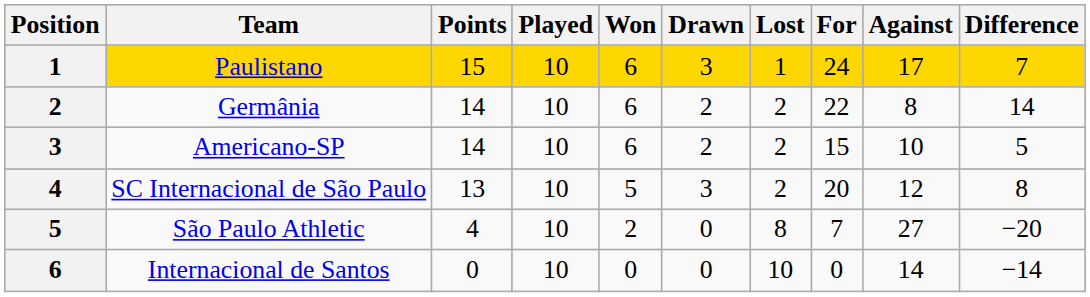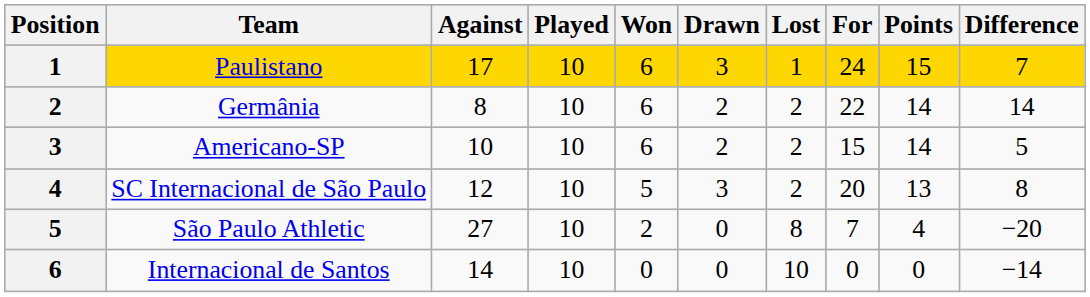 <table class="wikitable" style="text-align:center">
 <tr>
 <th>Position</th>
 <th>Team</th>
-<th>Points</th>
+<th>Against</th>
 <th>Played</th>
 <th>Won</th>
 <th>Drawn</th>
 <th>Lost</th>
 <th>For</th>
-<th>Against</th>
+<th>Points</th>
 <th>Difference</th>
 </tr>
 <tr style="background: gold;">
 <th>1</th>
 <td><a href='#'>Paulistano</a></td>
-<td>15</td>
+<td>17</td>
 <td>10</td>
 <td>6</td>
 <td>3</td>
 <td>1</td>
 <td>24</td>
-<td>17</td>
+<td>15</td>
 <td>7</td>
 </tr>
 <tr>
 <th>2</th>
 <td><a href='#'>Germânia</a></td>
-<td>14</td>
+<td>8</td>
 <td>10</td>
 <td>6</td>
 <td>2</td>
 <td>2</td>
 <td>22</td>
-<td>8</td>
+<td>14</td>
 <td>14</td>
 </tr>
 <tr>
 <th>3</th>
 <td><a href='#'>Americano-SP</a></td>
-<td>14</td>
+<td>10</td>
 <td>10</td>
 <td>6</td>
 <td>2</td>
 <td>2</td>
 <td>15</td>
-<td>10</td>
+<td>14</td>
 <td>5</td>
 </tr>
 <tr>
 <th>4</th>
 <td><a href='#'>SC Internacional de São Paulo</a></td>
-<td>13</td>
+<td>12</td>
 <td>10</td>
 <td>5</td>
 <td>3</td>
 <td>2</td>
 <td>20</td>
-<td>12</td>
+<td>13</td>
 <td>8</td>
 </tr>
 <tr>
 <th>5</th>
 <td><a href='#'>São Paulo Athletic</a></td>
-<td>4</td>
+<td>27</td>
 <td>10</td>
 <td>2</td>
 <td>0</td>
 <td>8</td>
 <td>7</td>
-<td>27</td>
+<td>4</td>
 <td>−20</td>
 </tr>
 <tr>
 <th>6</th>
 <td><a href='#'>Internacional de Santos</a></td>
-<td>0</td>
+<td>14</td>
 <td>10</td>
 <td>0</td>
 <td>0</td>
 <td>10</td>
 <td>0</td>
-<td>14</td>
+<td>0</td>
 <td>−14</td>
 </tr>
 </table>
